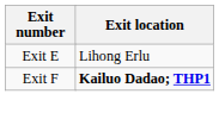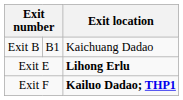 <table class="wikitable">
 <tr>
 <th style="width:70px" colspan="2">Exit number</th>
 <th>Exit location</th>
 </tr>
 <tr>
+<td align="center">Exit B</td>
+<td>B1</td>
+<td>Kaichuang Dadao</td>
+</tr>
+<tr>
 <td align="center" colspan="2">Exit E</td>
-<td>Lihong Erlu</td>
+<td><strong>Lihong Erlu</strong></td>
 </tr>
 <tr>
 <td align="center" colspan="2">Exit F</td>
 <td><strong>Kailuo Dadao; <a href='#'>THP1</a></strong></td>
 </tr>
 </table>
